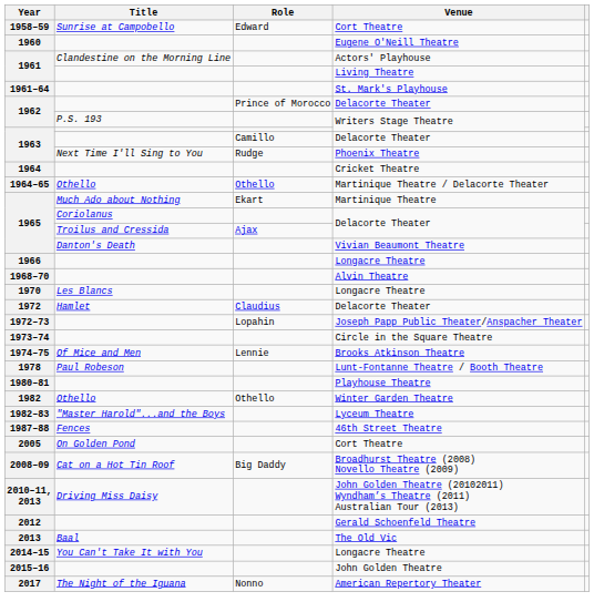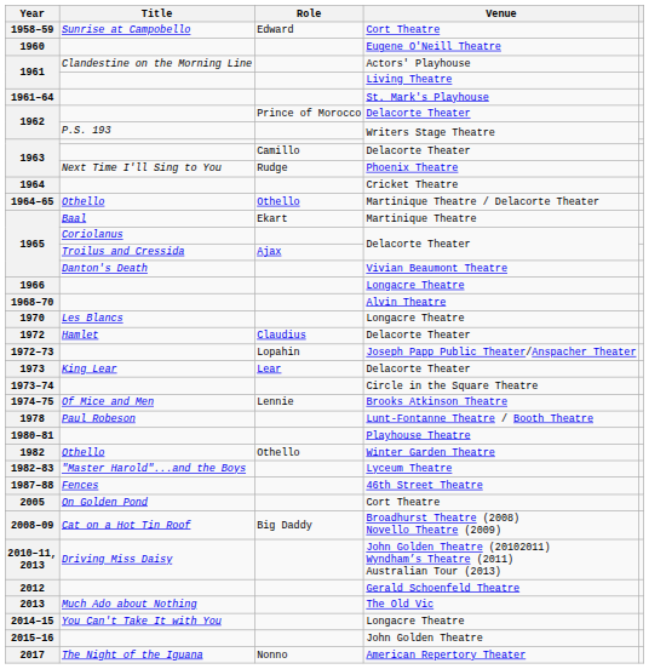 <table class="wikitable sortable plainrowheaders">
 <tr>
 <th scope="col">Year</th>
 <th scope="col">Title</th>
 <th scope="col">Role</th>
 <th scope="col" class="unsortable">Venue</th>
 <th scope="col" class="unsortable"></th>
 </tr>
 <tr>
 <th scope="row">1958–59</th>
 <td><em><a href='#'>Sunrise at Campobello</a></em></td>
 <td>Edward</td>
 <td><a href='#'>Cort Theatre</a></td>
 <td style="text-align:center;"></td>
 </tr>
 <tr>
 <th scope="row">1960</th>
 <td><em></em></td>
 <td></td>
 <td><a href='#'>Eugene O'Neill Theatre</a></td>
 <td style="text-align:center;"></td>
 </tr>
 <tr>
 <th scope="row" rowspan="2">1961</th>
 <td><em>Clandestine on the Morning Line</em></td>
 <td></td>
 <td>Actors' Playhouse</td>
 <td style="text-align:center;"></td>
 </tr>
 <tr>
 <td><em></em></td>
 <td></td>
 <td><a href='#'>Living Theatre</a></td>
 <td style="text-align:center;"></td>
 </tr>
 <tr>
 <th scope="row">1961–64</th>
 <td><em></em></td>
 <td></td>
 <td><a href='#'>St. Mark's Playhouse</a></td>
 <td style="text-align:center;"></td>
 </tr>
 <tr>
 <th scope="row" rowspan="2">1962</th>
 <td><em></em></td>
 <td>Prince of Morocco</td>
 <td><a href='#'>Delacorte Theater</a></td>
 <td style="text-align:center;"></td>
 </tr>
 <tr>
 <td><em>P.S. 193</em></td>
 <td></td>
 <td rowspan="2">Writers Stage Theatre</td>
 <td style="text-align:center;"></td>
 </tr>
 <tr>
 <th scope="row" rowspan="3">1963</th>
 <td><em></em></td>
 <td></td>
 <td style="text-align:center;"></td>
 </tr>
 <tr>
 <td><em></em></td>
 <td>Camillo</td>
 <td>Delacorte Theater</td>
 <td style="text-align:center;"></td>
 </tr>
 <tr>
 <td><em>Next Time I'll Sing to You</em></td>
 <td>Rudge</td>
 <td><a href='#'>Phoenix Theatre</a></td>
 <td style="text-align:center;"></td>
 </tr>
 <tr>
 <th scope="row">1964</th>
 <td><em></em></td>
 <td></td>
 <td>Cricket Theatre</td>
 <td style="text-align:center;"></td>
 </tr>
 <tr>
 <th scope="row">1964–65</th>
 <td><em><a href='#'>Othello</a></em></td>
 <td><a href='#'>Othello</a></td>
 <td>Martinique Theatre / Delacorte Theater</td>
 <td style="text-align:center;"></td>
 </tr>
 <tr>
 <th scope="row" rowspan="4">1965</th>
-<td><em><a href='#'>Much Ado about Nothing</a></em></td>
+<td><em><a href='#'>Baal</a></em></td>
 <td>Ekart</td>
 <td>Martinique Theatre</td>
 <td style="text-align:center;"></td>
 </tr>
 <tr>
 <td><em><a href='#'>Coriolanus</a></em></td>
 <td></td>
 <td rowspan="2">Delacorte Theater</td>
 <td style="text-align:center;"></td>
 </tr>
 <tr>
 <td><em><a href='#'>Troilus and Cressida</a></em></td>
 <td><a href='#'>Ajax</a></td>
 <td style="text-align:center;"></td>
 </tr>
 <tr>
 <td><em><a href='#'>Danton's Death</a></em></td>
 <td></td>
 <td><a href='#'>Vivian Beaumont Theatre</a></td>
 <td style="text-align:center;"></td>
 </tr>
 <tr>
 <th scope="row">1966</th>
 <td><em></em></td>
 <td></td>
 <td><a href='#'>Longacre Theatre</a></td>
 <td style="text-align:center;"></td>
 </tr>
 <tr>
 <th scope="row">1968–70</th>
 <td><em></em></td>
 <td></td>
 <td><a href='#'>Alvin Theatre</a></td>
 <td style="text-align:center;"></td>
 </tr>
 <tr>
 <th scope="row">1970</th>
 <td><em><a href='#'>Les Blancs</a></em></td>
 <td></td>
 <td>Longacre Theatre</td>
 <td style="text-align:center;"></td>
 </tr>
 <tr>
 <th scope="row">1972</th>
 <td><em><a href='#'>Hamlet</a></em></td>
 <td><a href='#'>Claudius</a></td>
 <td>Delacorte Theater</td>
 <td style="text-align:center;"></td>
 </tr>
 <tr>
 <th scope="row">1972–73</th>
 <td><em></em></td>
 <td>Lopahin</td>
 <td><a href='#'>Joseph Papp Public Theater</a>/<a href='#'>Anspacher Theater</a></td>
+<td style="text-align:center;"></td>
+</tr>
+<tr>
+<th scope="row">1973</th>
+<td><em><a href='#'>King Lear</a></em></td>
+<td><a href='#'>Lear</a></td>
+<td>Delacorte Theater</td>
 <td style="text-align:center;"></td>
 </tr>
 <tr>
 <th scope="row">1973–74</th>
 <td><em></em></td>
 <td></td>
 <td>Circle in the Square Theatre</td>
 <td style="text-align:center;"></td>
 </tr>
 <tr>
 <th scope="row">1974–75</th>
 <td><em><a href='#'>Of Mice and Men</a></em></td>
 <td>Lennie</td>
 <td><a href='#'>Brooks Atkinson Theatre</a></td>
 <td style="text-align:center;"></td>
 </tr>
 <tr>
 <th scope="row">1978</th>
 <td><em><a href='#'>Paul Robeson</a></em></td>
 <td></td>
 <td><a href='#'>Lunt-Fontanne Theatre</a> / <a href='#'>Booth Theatre</a></td>
 <td style="text-align:center;"></td>
 </tr>
 <tr>
 <th scope="row">1980–81</th>
 <td><em></em></td>
 <td></td>
 <td><a href='#'>Playhouse Theatre</a></td>
 <td style="text-align:center;"></td>
 </tr>
 <tr>
 <th scope="row">1982</th>
 <td><em><a href='#'>Othello</a></em></td>
 <td>Othello</td>
 <td><a href='#'>Winter Garden Theatre</a></td>
 <td style="text-align:center;"></td>
 </tr>
 <tr>
 <th scope="row">1982–83</th>
 <td><em><a href='#'>"Master Harold"...and the Boys</a></em></td>
 <td></td>
 <td><a href='#'>Lyceum Theatre</a></td>
 <td style="text-align:center;"></td>
 </tr>
 <tr>
 <th scope="row">1987–88</th>
 <td><em><a href='#'>Fences</a></em></td>
 <td></td>
 <td><a href='#'>46th Street Theatre</a></td>
 <td style="text-align:center;"></td>
 </tr>
 <tr>
 <th scope="row">2005</th>
 <td><em><a href='#'>On Golden Pond</a></em></td>
 <td></td>
 <td>Cort Theatre</td>
 <td style="text-align:center;"></td>
 </tr>
 <tr>
 <th scope="row">2008–09</th>
 <td><em><a href='#'>Cat on a Hot Tin Roof</a></em></td>
 <td>Big Daddy</td>
 <td><a href='#'>Broadhurst Theatre</a> (2008)<br><a href='#'>Novello Theatre</a> (2009)</td>
 <td style="text-align:center;"></td>
 </tr>
 <tr>
 <th scope="row">2010–11,<br>2013</th>
 <td><em><a href='#'>Driving Miss Daisy</a></em></td>
 <td></td>
 <td><a href='#'>John Golden Theatre</a> (20102011)<br><a href='#'>Wyndham’s Theatre</a> (2011)<br>Australian Tour (2013)</td>
 <td style="text-align:center;"></td>
 </tr>
 <tr>
 <th scope="row">2012</th>
 <td><em></em></td>
 <td></td>
 <td><a href='#'>Gerald Schoenfeld Theatre</a></td>
 <td style="text-align:center;"></td>
 </tr>
 <tr>
 <th scope="row">2013</th>
-<td><em><a href='#'>Baal</a></em></td>
+<td><em><a href='#'>Much Ado about Nothing</a></em></td>
 <td></td>
 <td><a href='#'>The Old Vic</a></td>
 <td style="text-align:center;"></td>
 </tr>
 <tr>
 <th scope="row">2014–15</th>
 <td><em><a href='#'>You Can't Take It with You</a></em></td>
 <td></td>
 <td>Longacre Theatre</td>
 <td style="text-align:center;"></td>
 </tr>
 <tr>
 <th scope="row">2015–16</th>
 <td></td>
 <td></td>
 <td>John Golden Theatre</td>
 <td style="text-align:center;"></td>
 </tr>
 <tr>
 <th scope="row">2017</th>
 <td><em><a href='#'>The Night of the Iguana</a></em></td>
 <td>Nonno</td>
 <td><a href='#'>American Repertory Theater</a></td>
 <td style="text-align:center;"></td>
 </tr>
 </table>
